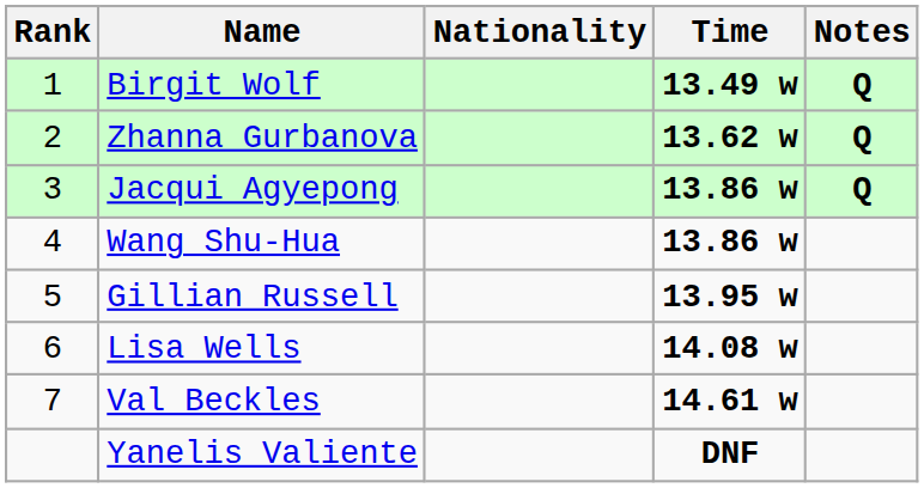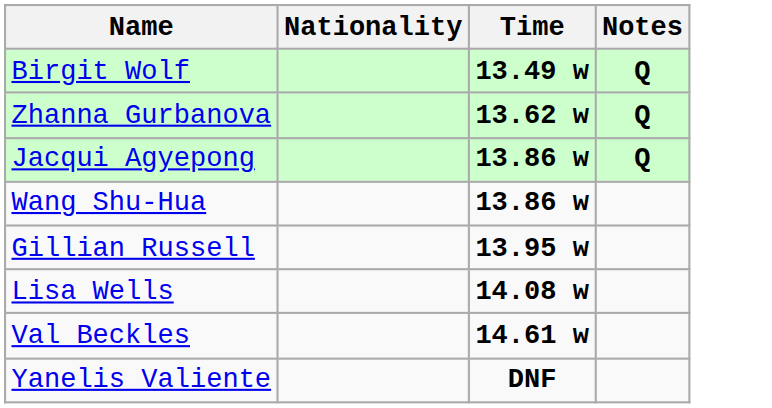 <table class="wikitable sortable" style="text-align:center">
 <tr>
-<th>Rank</th>
 <th>Name</th>
 <th>Nationality</th>
 <th>Time</th>
 <th>Notes</th>
 </tr>
 <tr bgcolor=ccffcc>
-<td>1</td>
 <td align=left><a href='#'>Birgit Wolf</a></td>
 <td align=left></td>
 <td><strong>13.49</strong> <strong>w</strong></td>
 <td><strong>Q</strong></td>
 </tr>
 <tr bgcolor=ccffcc>
-<td>2</td>
 <td align=left><a href='#'>Zhanna Gurbanova</a></td>
 <td align=left></td>
 <td><strong>13.62</strong> <strong>w</strong></td>
 <td><strong>Q</strong></td>
 </tr>
 <tr bgcolor=ccffcc>
-<td>3</td>
 <td align=left><a href='#'>Jacqui Agyepong</a></td>
 <td align=left></td>
 <td><strong>13.86</strong> <strong>w</strong></td>
 <td><strong>Q</strong></td>
 </tr>
 <tr>
-<td>4</td>
 <td align=left><a href='#'>Wang Shu-Hua</a></td>
 <td align=left></td>
 <td><strong>13.86</strong> <strong>w</strong></td>
 <td></td>
 </tr>
 <tr>
-<td>5</td>
 <td align=left><a href='#'>Gillian Russell</a></td>
 <td align=left></td>
 <td><strong>13.95</strong> <strong>w</strong></td>
 <td></td>
 </tr>
 <tr>
-<td>6</td>
 <td align=left><a href='#'>Lisa Wells</a></td>
 <td align=left></td>
 <td><strong>14.08</strong> <strong>w</strong></td>
 <td></td>
 </tr>
 <tr>
-<td>7</td>
 <td align=left><a href='#'>Val Beckles</a></td>
 <td align=left></td>
 <td><strong>14.61</strong> <strong>w</strong></td>
 <td></td>
 </tr>
 <tr>
-<td></td>
 <td align=left><a href='#'>Yanelis Valiente</a></td>
 <td align=left></td>
 <td><strong>DNF</strong></td>
 <td></td>
 </tr>
 </table>
